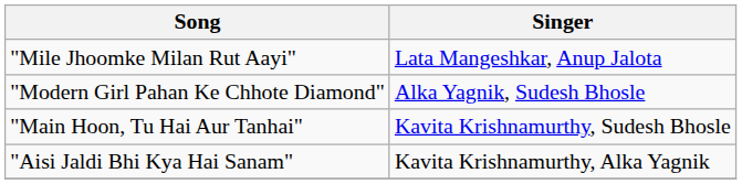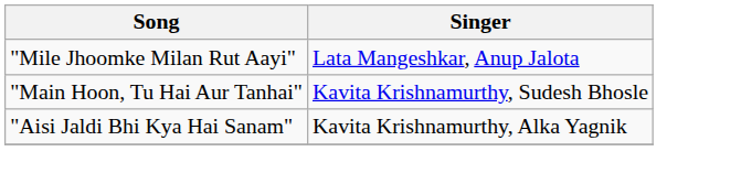 <table class="wikitable">
 <tr>
 <th>Song</th>
 <th>Singer</th>
 </tr>
 <tr>
 <td>"Mile Jhoomke Milan Rut Aayi"</td>
 <td><a href='#'>Lata Mangeshkar</a>, <a href='#'>Anup Jalota</a></td>
-</tr>
-<tr>
-<td>"Modern Girl Pahan Ke Chhote Diamond"</td>
-<td><a href='#'>Alka Yagnik</a>, <a href='#'>Sudesh Bhosle</a></td>
 </tr>
 <tr>
 <td>"Main Hoon, Tu Hai Aur Tanhai"</td>
 <td><a href='#'>Kavita Krishnamurthy</a>, Sudesh Bhosle</td>
 </tr>
 <tr>
 <td>"Aisi Jaldi Bhi Kya Hai Sanam"</td>
 <td>Kavita Krishnamurthy, Alka Yagnik</td>
 </tr>
 <tr>
 </tr>
 </table>
